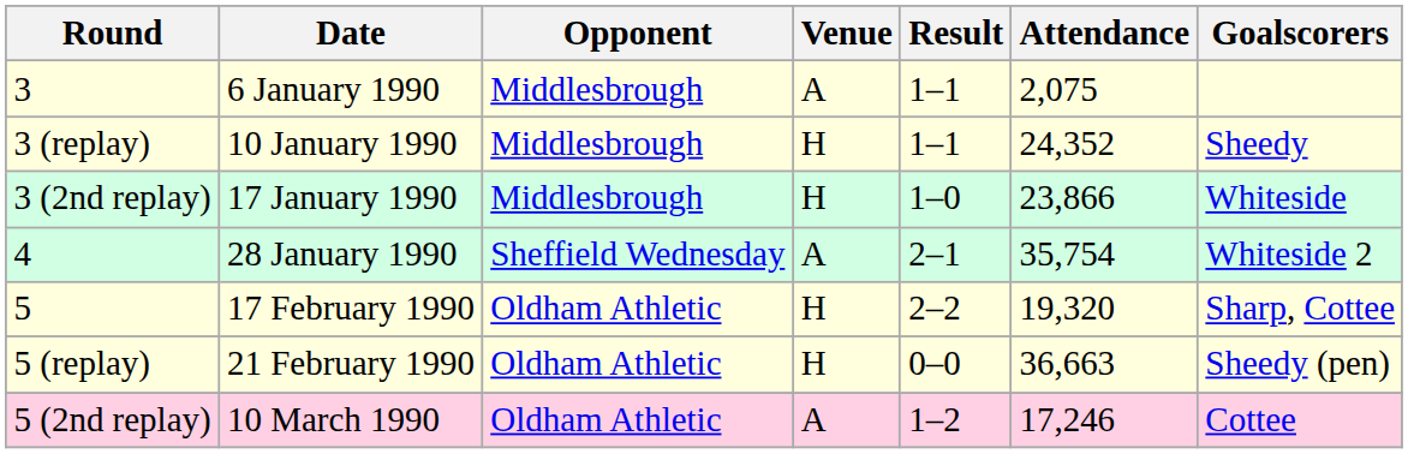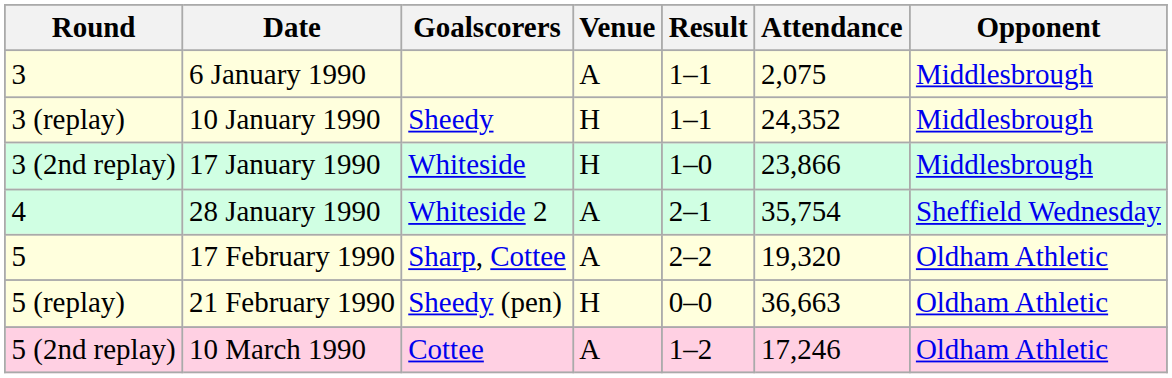 <table class="wikitable">
 <tr>
 <th>Round</th>
 <th>Date</th>
-<th>Opponent</th>
+<th>Goalscorers</th>
 <th>Venue</th>
 <th>Result</th>
 <th>Attendance</th>
-<th>Goalscorers</th>
+<th>Opponent</th>
 </tr>
 <tr style="background-color: #ffffdd;">
 <td>3</td>
 <td>6 January 1990</td>
-<td><a href='#'>Middlesbrough</a></td>
+<td></td>
 <td>A</td>
 <td>1–1 </td>
 <td>2,075</td>
-<td></td>
+<td><a href='#'>Middlesbrough</a></td>
 </tr>
 <tr style="background-color: #ffffdd;">
 <td>3 (replay)</td>
 <td>10 January 1990</td>
-<td><a href='#'>Middlesbrough</a></td>
+<td><a href='#'>Sheedy</a></td>
 <td>H</td>
 <td>1–1 </td>
 <td>24,352</td>
-<td><a href='#'>Sheedy</a></td>
+<td><a href='#'>Middlesbrough</a></td>
 </tr>
 <tr style="background-color: #d0ffe3;">
 <td>3 (2nd replay)</td>
 <td>17 January 1990</td>
-<td><a href='#'>Middlesbrough</a></td>
+<td><a href='#'>Whiteside</a></td>
 <td>H</td>
 <td>1–0</td>
 <td>23,866</td>
-<td><a href='#'>Whiteside</a></td>
+<td><a href='#'>Middlesbrough</a></td>
 </tr>
 <tr style="background-color: #d0ffe3;">
 <td>4</td>
 <td>28 January 1990</td>
-<td><a href='#'>Sheffield Wednesday</a></td>
+<td><a href='#'>Whiteside</a> 2</td>
 <td>A</td>
 <td>2–1</td>
 <td>35,754</td>
-<td><a href='#'>Whiteside</a> 2</td>
+<td><a href='#'>Sheffield Wednesday</a></td>
 </tr>
 <tr style="background-color: #ffffdd;">
 <td>5</td>
 <td>17 February 1990</td>
-<td><a href='#'>Oldham Athletic</a></td>
-<td>H</td>
+<td><a href='#'>Sharp</a>, <a href='#'>Cottee</a></td>
+<td>A</td>
 <td>2–2</td>
 <td>19,320</td>
-<td><a href='#'>Sharp</a>, <a href='#'>Cottee</a></td>
+<td><a href='#'>Oldham Athletic</a></td>
 </tr>
 <tr style="background-color: #ffffdd;">
 <td>5 (replay)</td>
 <td>21 February 1990</td>
-<td><a href='#'>Oldham Athletic</a></td>
+<td><a href='#'>Sheedy</a> (pen)</td>
 <td>H</td>
 <td>0–0</td>
 <td>36,663</td>
-<td><a href='#'>Sheedy</a> (pen)</td>
+<td><a href='#'>Oldham Athletic</a></td>
 </tr>
 <tr style="background-color: #ffd0e3;">
 <td>5 (2nd replay)</td>
 <td>10 March 1990</td>
-<td><a href='#'>Oldham Athletic</a></td>
+<td><a href='#'>Cottee</a></td>
 <td>A</td>
 <td>1–2 </td>
 <td>17,246</td>
-<td><a href='#'>Cottee</a></td>
+<td><a href='#'>Oldham Athletic</a></td>
 </tr>
 </table>
